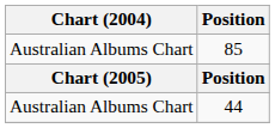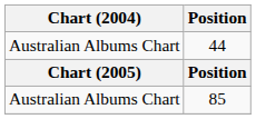 <table class="wikitable" style="text-align:center;">
 <tr>
 <th>Chart (2004)</th>
 <th>Position</th>
 </tr>
 <tr>
 <td align="left">Australian Albums Chart</td>
-<td>85</td>
+<td>44</td>
 </tr>
 <tr>
 <th>Chart (2005)</th>
 <th>Position</th>
 </tr>
 <tr>
 <td align="left">Australian Albums Chart</td>
-<td>44</td>
+<td>85</td>
 </tr>
 <tr>
 </tr>
 </table>
